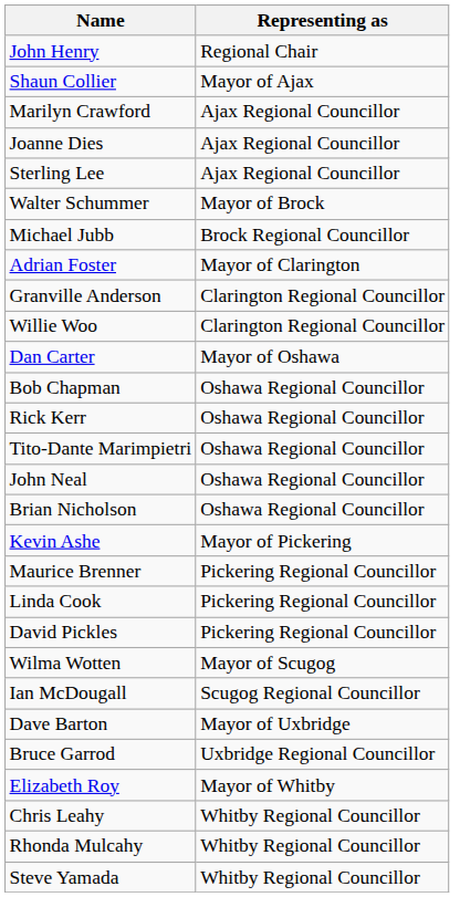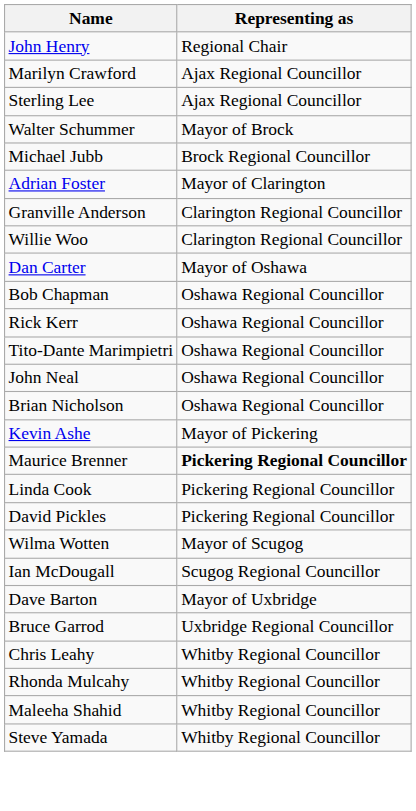 <table class="wikitable">
 <tr>
 <th rowspan="1">Name</th>
 <th colspan="1">Representing as</th>
 </tr>
 <tr>
 <td><a href='#'>John Henry</a></td>
 <td>Regional Chair</td>
 </tr>
 <tr>
-<td><a href='#'>Shaun Collier</a></td>
-<td>Mayor of Ajax</td>
-</tr>
-<tr>
 <td>Marilyn Crawford</td>
-<td>Ajax Regional Councillor</td>
-</tr>
-<tr>
-<td>Joanne Dies</td>
 <td>Ajax Regional Councillor</td>
 </tr>
 <tr>
 <td>Sterling Lee</td>
 <td>Ajax Regional Councillor</td>
 </tr>
 <tr>
 <td>Walter Schummer</td>
 <td>Mayor of Brock</td>
 </tr>
 <tr>
 <td>Michael Jubb</td>
 <td>Brock Regional Councillor</td>
 </tr>
 <tr>
 <td><a href='#'>Adrian Foster</a></td>
 <td>Mayor of Clarington</td>
 </tr>
 <tr>
 <td>Granville Anderson</td>
 <td>Clarington Regional Councillor</td>
 </tr>
 <tr>
 <td>Willie Woo</td>
 <td>Clarington Regional Councillor</td>
 </tr>
 <tr>
 <td><a href='#'>Dan Carter</a></td>
 <td>Mayor of Oshawa</td>
 </tr>
 <tr>
 <td>Bob Chapman</td>
 <td>Oshawa Regional Councillor</td>
 </tr>
 <tr>
 <td>Rick Kerr</td>
 <td>Oshawa Regional Councillor</td>
 </tr>
 <tr>
 <td>Tito-Dante Marimpietri</td>
 <td>Oshawa Regional Councillor</td>
 </tr>
 <tr>
 <td>John Neal</td>
 <td>Oshawa Regional Councillor</td>
 </tr>
 <tr>
 <td>Brian Nicholson</td>
 <td>Oshawa Regional Councillor</td>
 </tr>
 <tr>
 <td><a href='#'>Kevin Ashe</a></td>
 <td>Mayor of Pickering</td>
 </tr>
 <tr>
 <td>Maurice Brenner</td>
-<td>Pickering Regional Councillor</td>
+<td><strong>Pickering Regional Councillor</strong></td>
 </tr>
 <tr>
 <td>Linda Cook</td>
 <td>Pickering Regional Councillor</td>
 </tr>
 <tr>
 <td>David Pickles</td>
 <td>Pickering Regional Councillor</td>
 </tr>
 <tr>
 <td>Wilma Wotten</td>
 <td>Mayor of Scugog</td>
 </tr>
 <tr>
 <td>Ian McDougall</td>
 <td>Scugog Regional Councillor</td>
 </tr>
 <tr>
 <td>Dave Barton</td>
 <td>Mayor of Uxbridge</td>
 </tr>
 <tr>
 <td>Bruce Garrod</td>
 <td>Uxbridge Regional Councillor</td>
 </tr>
 <tr>
-<td><a href='#'>Elizabeth Roy</a></td>
-<td>Mayor of Whitby</td>
-</tr>
-<tr>
 <td>Chris Leahy</td>
 <td>Whitby Regional Councillor</td>
 </tr>
 <tr>
 <td>Rhonda Mulcahy</td>
 <td>Whitby Regional Councillor</td>
 </tr>
 <tr>
+<td>Maleeha Shahid</td>
+<td>Whitby Regional Councillor</td>
+</tr>
+<tr>
 <td>Steve Yamada</td>
 <td>Whitby Regional Councillor</td>
 </tr>
 </table>
